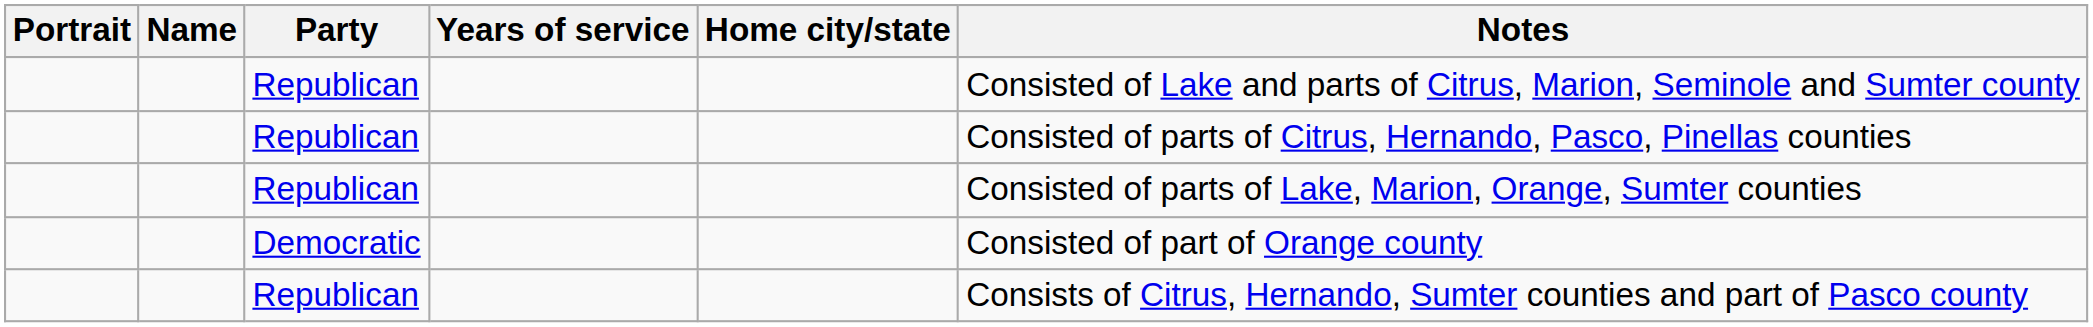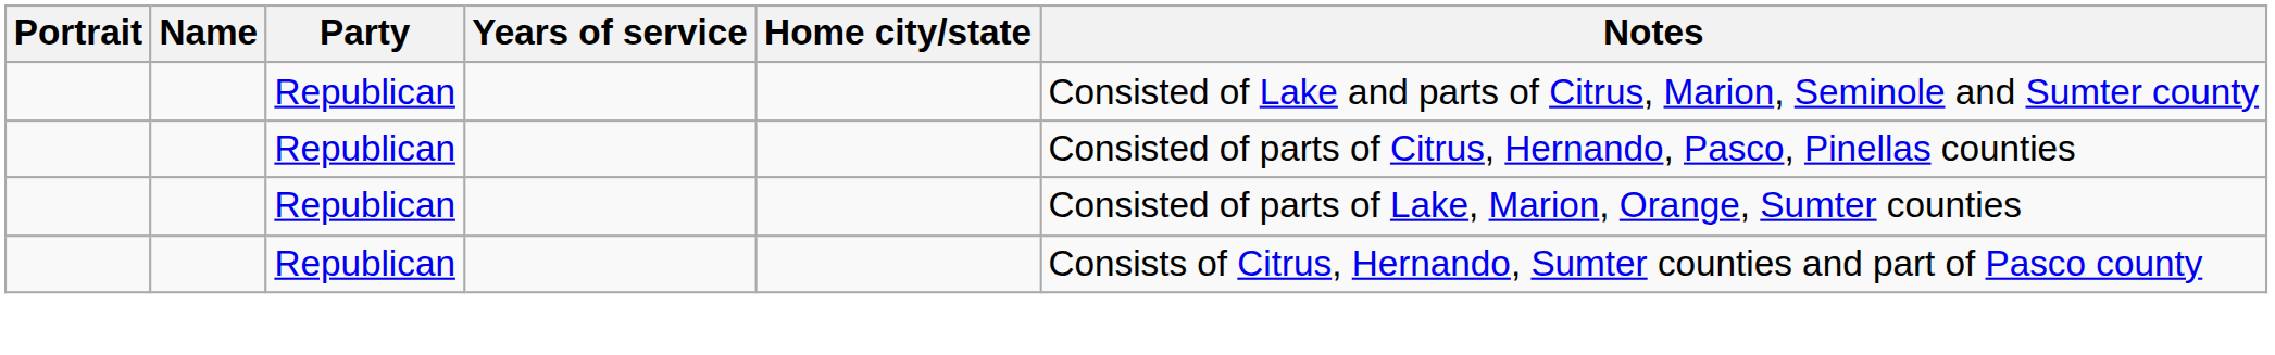 <table class="wikitable sortable">
 <tr>
 <th>Portrait</th>
 <th>Name</th>
 <th>Party</th>
 <th>Years of service</th>
 <th>Home city/state</th>
 <th>Notes</th>
 </tr>
 <tr>
 <td></td>
 <td></td>
 <td><a href='#'>Republican</a></td>
 <td></td>
 <td></td>
 <td>Consisted of <a href='#'>Lake</a> and parts of <a href='#'>Citrus</a>, <a href='#'>Marion</a>, <a href='#'>Seminole</a> and <a href='#'>Sumter county</a></td>
 </tr>
 <tr>
 <td></td>
 <td></td>
 <td><a href='#'>Republican</a></td>
 <td></td>
 <td></td>
 <td>Consisted of parts of <a href='#'>Citrus</a>, <a href='#'>Hernando</a>, <a href='#'>Pasco</a>, <a href='#'>Pinellas</a> counties</td>
 </tr>
 <tr>
 <td></td>
 <td></td>
 <td><a href='#'>Republican</a></td>
 <td></td>
 <td></td>
 <td>Consisted of parts of <a href='#'>Lake</a>, <a href='#'>Marion</a>, <a href='#'>Orange</a>, <a href='#'>Sumter</a> counties</td>
 </tr>
 <tr>
 <td></td>
 <td></td>
-<td><a href='#'>Democratic</a></td>
-<td></td>
-<td></td>
-<td>Consisted of part of <a href='#'>Orange county</a></td>
-</tr>
-<tr>
-<td></td>
-<td></td>
 <td><a href='#'>Republican</a></td>
 <td></td>
 <td></td>
 <td>Consists of <a href='#'>Citrus</a>, <a href='#'>Hernando</a>, <a href='#'>Sumter</a> counties and part of <a href='#'>Pasco county</a></td>
 </tr>
 </table>
